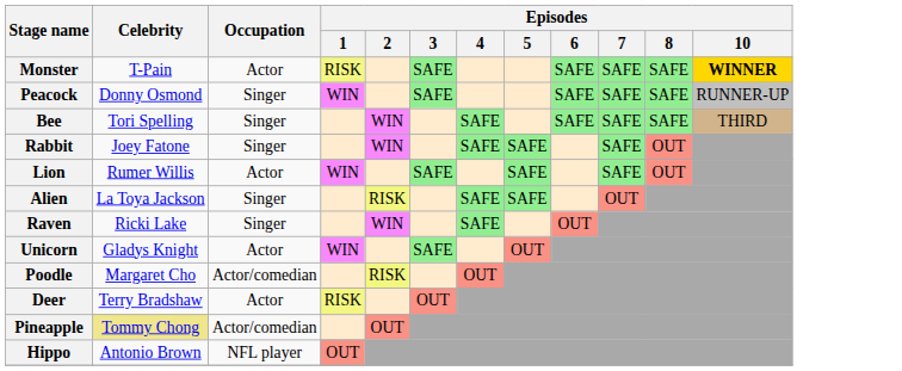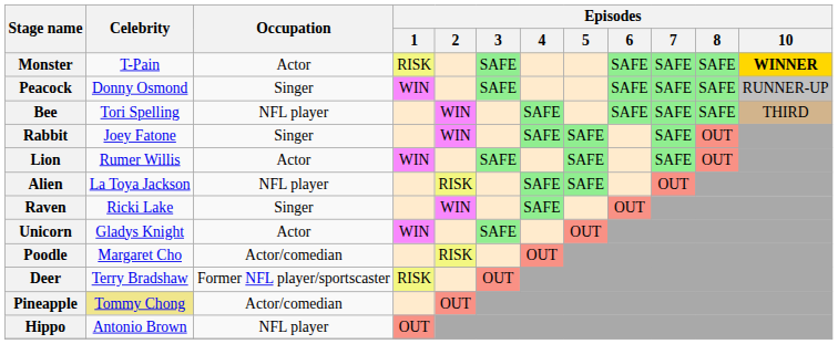 <table class="wikitable nowrap" style="text-align:center; ">
 <tr>
 <th rowspan=2>Stage name</th>
 <th rowspan=2>Celebrity</th>
 <th rowspan=2>Occupation</th>
 <th colspan="9">Episodes</th>
 </tr>
 <tr>
 <th>1</th>
 <th>2</th>
 <th>3</th>
 <th>4</th>
 <th>5</th>
 <th>6</th>
 <th>7</th>
 <th>8</th>
 <th>10</th>
 </tr>
 <tr>
 <th>Monster</th>
 <td><a href='#'>T-Pain</a></td>
 <td>Actor</td>
 <td bgcolor="#F3F781">RISK</td>
 <td bgcolor="#FFEBCD"></td>
 <td bgcolor="lightgreen">SAFE</td>
 <td bgcolor="#FFEBCD"></td>
 <td bgcolor="#FFEBCD"></td>
 <td bgcolor="lightgreen">SAFE</td>
 <td bgcolor="lightgreen">SAFE</td>
 <td bgcolor="lightgreen">SAFE</td>
 <td bgcolor=gold><strong>WINNER</strong></td>
 </tr>
 <tr>
 <th>Peacock</th>
 <td><a href='#'>Donny Osmond</a></td>
 <td>Singer</td>
 <td bgcolor="#F888FD">WIN</td>
 <td bgcolor="#FFEBCD"></td>
 <td bgcolor="lightgreen">SAFE</td>
 <td bgcolor="#FFEBCD"></td>
 <td bgcolor="#FFEBCD"></td>
 <td bgcolor="lightgreen">SAFE</td>
 <td bgcolor="lightgreen">SAFE</td>
 <td bgcolor="lightgreen">SAFE</td>
 <td bgcolor=silver>RUNNER-UP</td>
 </tr>
 <tr>
 <th>Bee</th>
 <td><a href='#'>Tori Spelling</a></td>
-<td>Singer</td>
+<td>NFL player</td>
 <td bgcolor="#FFEBCD"></td>
 <td bgcolor="#F888FD">WIN</td>
 <td bgcolor="#FFEBCD"></td>
 <td bgcolor="lightgreen">SAFE</td>
 <td bgcolor="#FFEBCD"></td>
 <td bgcolor="lightgreen">SAFE</td>
 <td bgcolor="lightgreen">SAFE</td>
 <td bgcolor="lightgreen">SAFE</td>
 <td bgcolor=tan>THIRD</td>
 </tr>
 <tr>
 <th>Rabbit</th>
 <td><a href='#'>Joey Fatone</a></td>
 <td>Singer</td>
 <td bgcolor="#FFEBCD"></td>
 <td bgcolor="#F888FD">WIN</td>
 <td bgcolor="#FFEBCD"></td>
 <td bgcolor="lightgreen">SAFE</td>
 <td bgcolor="lightgreen">SAFE</td>
 <td bgcolor="#FFEBCD"></td>
 <td bgcolor="lightgreen">SAFE</td>
 <td bgcolor=#F99185>OUT</td>
 <td colspan="2" bgcolor="darkgrey"></td>
 </tr>
 <tr>
 <th>Lion</th>
 <td><a href='#'>Rumer Willis</a></td>
 <td>Actor</td>
 <td bgcolor="#F888FD">WIN</td>
 <td bgcolor="#FFEBCD"></td>
 <td bgcolor="lightgreen">SAFE</td>
 <td bgcolor="#FFEBCD"></td>
 <td bgcolor="lightgreen">SAFE</td>
 <td bgcolor="#FFEBCD"></td>
 <td bgcolor="lightgreen">SAFE</td>
 <td bgcolor=#F99185>OUT</td>
 <td colspan="3" bgcolor="darkgrey"></td>
 </tr>
 <tr>
 <th>Alien</th>
 <td><a href='#'>La Toya Jackson</a></td>
-<td>Singer</td>
+<td>NFL player</td>
 <td bgcolor=#FFEBCD></td>
 <td bgcolor=#F3F781>RISK</td>
 <td bgcolor=#FFEBCD></td>
 <td bgcolor="lightgreen">SAFE</td>
 <td bgcolor="lightgreen">SAFE</td>
 <td bgcolor=#FFEBCD></td>
 <td bgcolor=#F99185>OUT</td>
 <td colspan="4" bgcolor="darkgrey"></td>
 </tr>
 <tr>
 <th>Raven</th>
 <td><a href='#'>Ricki Lake</a></td>
 <td>Singer</td>
 <td bgcolor=#FFEBCD></td>
 <td bgcolor=#F888FD>WIN</td>
 <td bgcolor=#FFEBCD></td>
 <td bgcolor=lightgreen>SAFE</td>
 <td bgcolor=#FFEBCD></td>
 <td bgcolor=#F99185>OUT</td>
 <td colspan="5" bgcolor="darkgrey"></td>
 </tr>
 <tr>
 <th>Unicorn</th>
 <td><a href='#'>Gladys Knight</a></td>
 <td>Actor</td>
 <td bgcolor=#F888FD>WIN</td>
 <td bgcolor=#FFEBCD></td>
 <td bgcolor=lightgreen>SAFE</td>
 <td bgcolor=#FFEBCD></td>
 <td bgcolor=#F99185>OUT</td>
 <td colspan="6" bgcolor="darkgrey"></td>
 </tr>
 <tr>
 <th>Poodle</th>
 <td><a href='#'>Margaret Cho</a></td>
 <td>Actor/comedian</td>
 <td bgcolor=#FFEBCD></td>
 <td bgcolor=#F3F781>RISK</td>
 <td bgcolor=#FFEBCD></td>
 <td bgcolor=#F99185>OUT</td>
 <td colspan="7" bgcolor="darkgrey"></td>
 </tr>
 <tr>
 <th>Deer</th>
 <td><a href='#'>Terry Bradshaw</a></td>
-<td>Actor</td>
+<td>Former <a href='#'>NFL</a> player/sportscaster</td>
 <td bgcolor=#F3F781>RISK</td>
 <td bgcolor=#FFEBCD></td>
 <td bgcolor=#F99185>OUT</td>
 <td colspan="8" bgcolor="darkgrey"></td>
 </tr>
 <tr>
 <th>Pineapple</th>
 <td style="background: khaki;"><a href='#'>Tommy Chong</a></td>
 <td>Actor/comedian</td>
 <td bgcolor=#FFEBCD></td>
 <td bgcolor=#F99185>OUT</td>
 <td colspan="9" bgcolor="darkgrey"></td>
 </tr>
 <tr>
 <th>Hippo</th>
 <td><a href='#'>Antonio Brown</a></td>
 <td>NFL player</td>
 <td bgcolor=#F99185>OUT</td>
 <td colspan="10" bgcolor="darkgrey"></td>
 </tr>
 <tr>
 </tr>
 </table>
